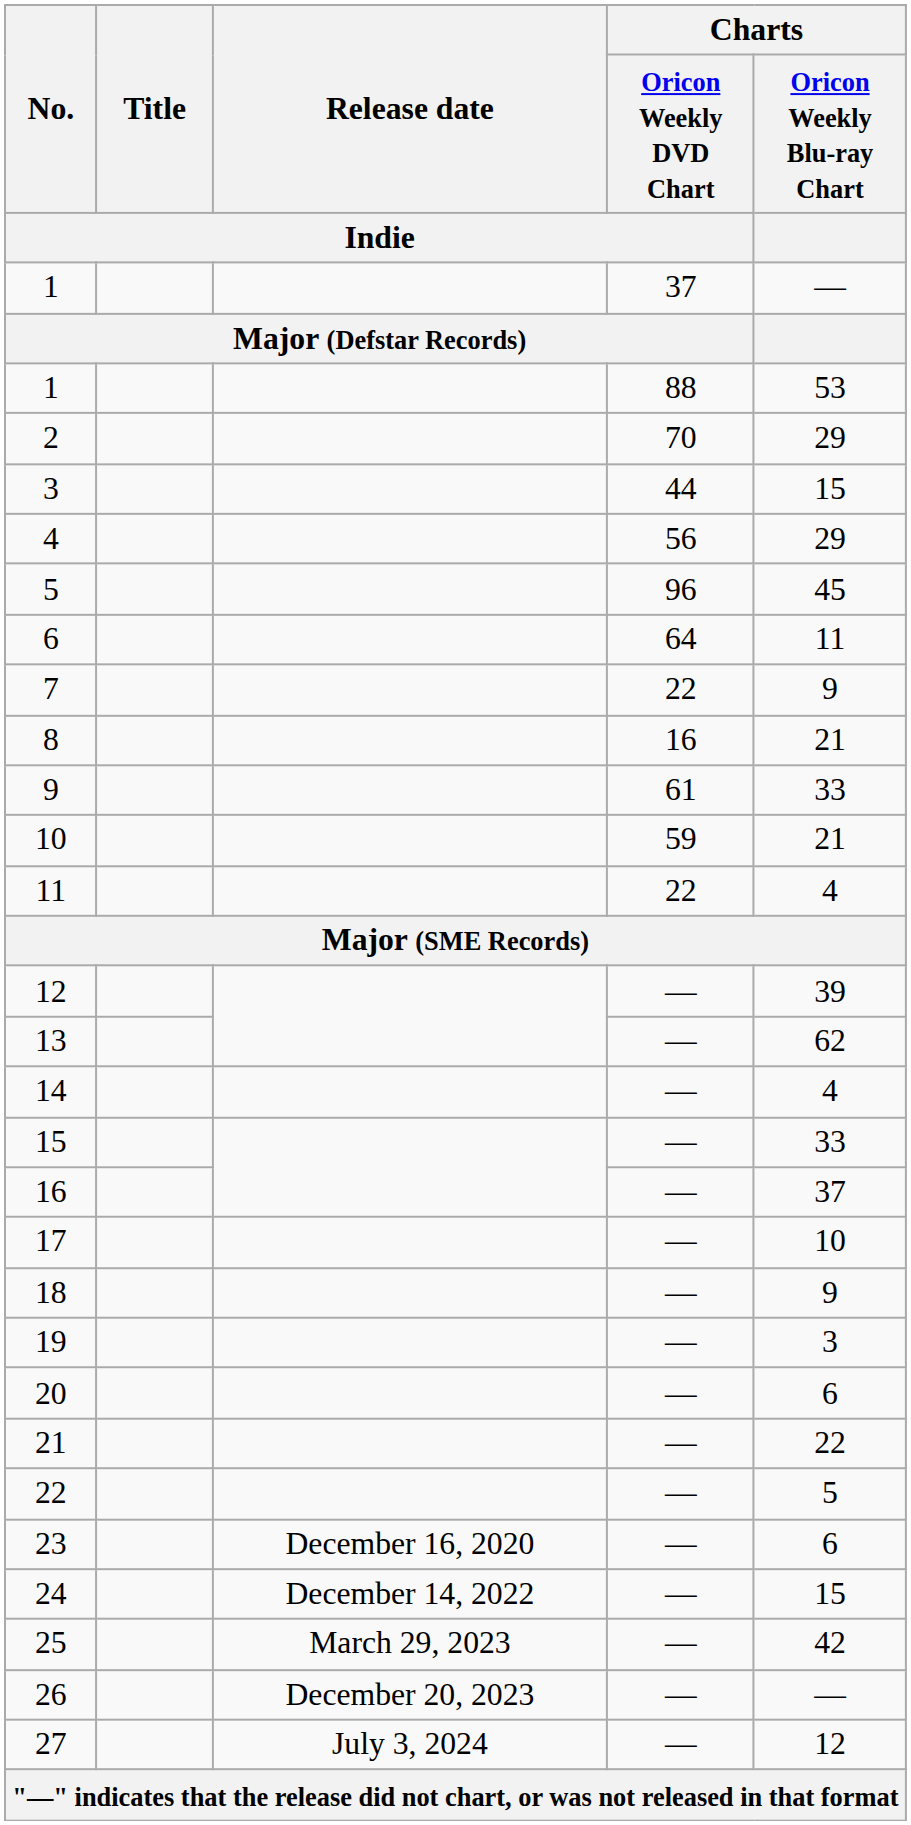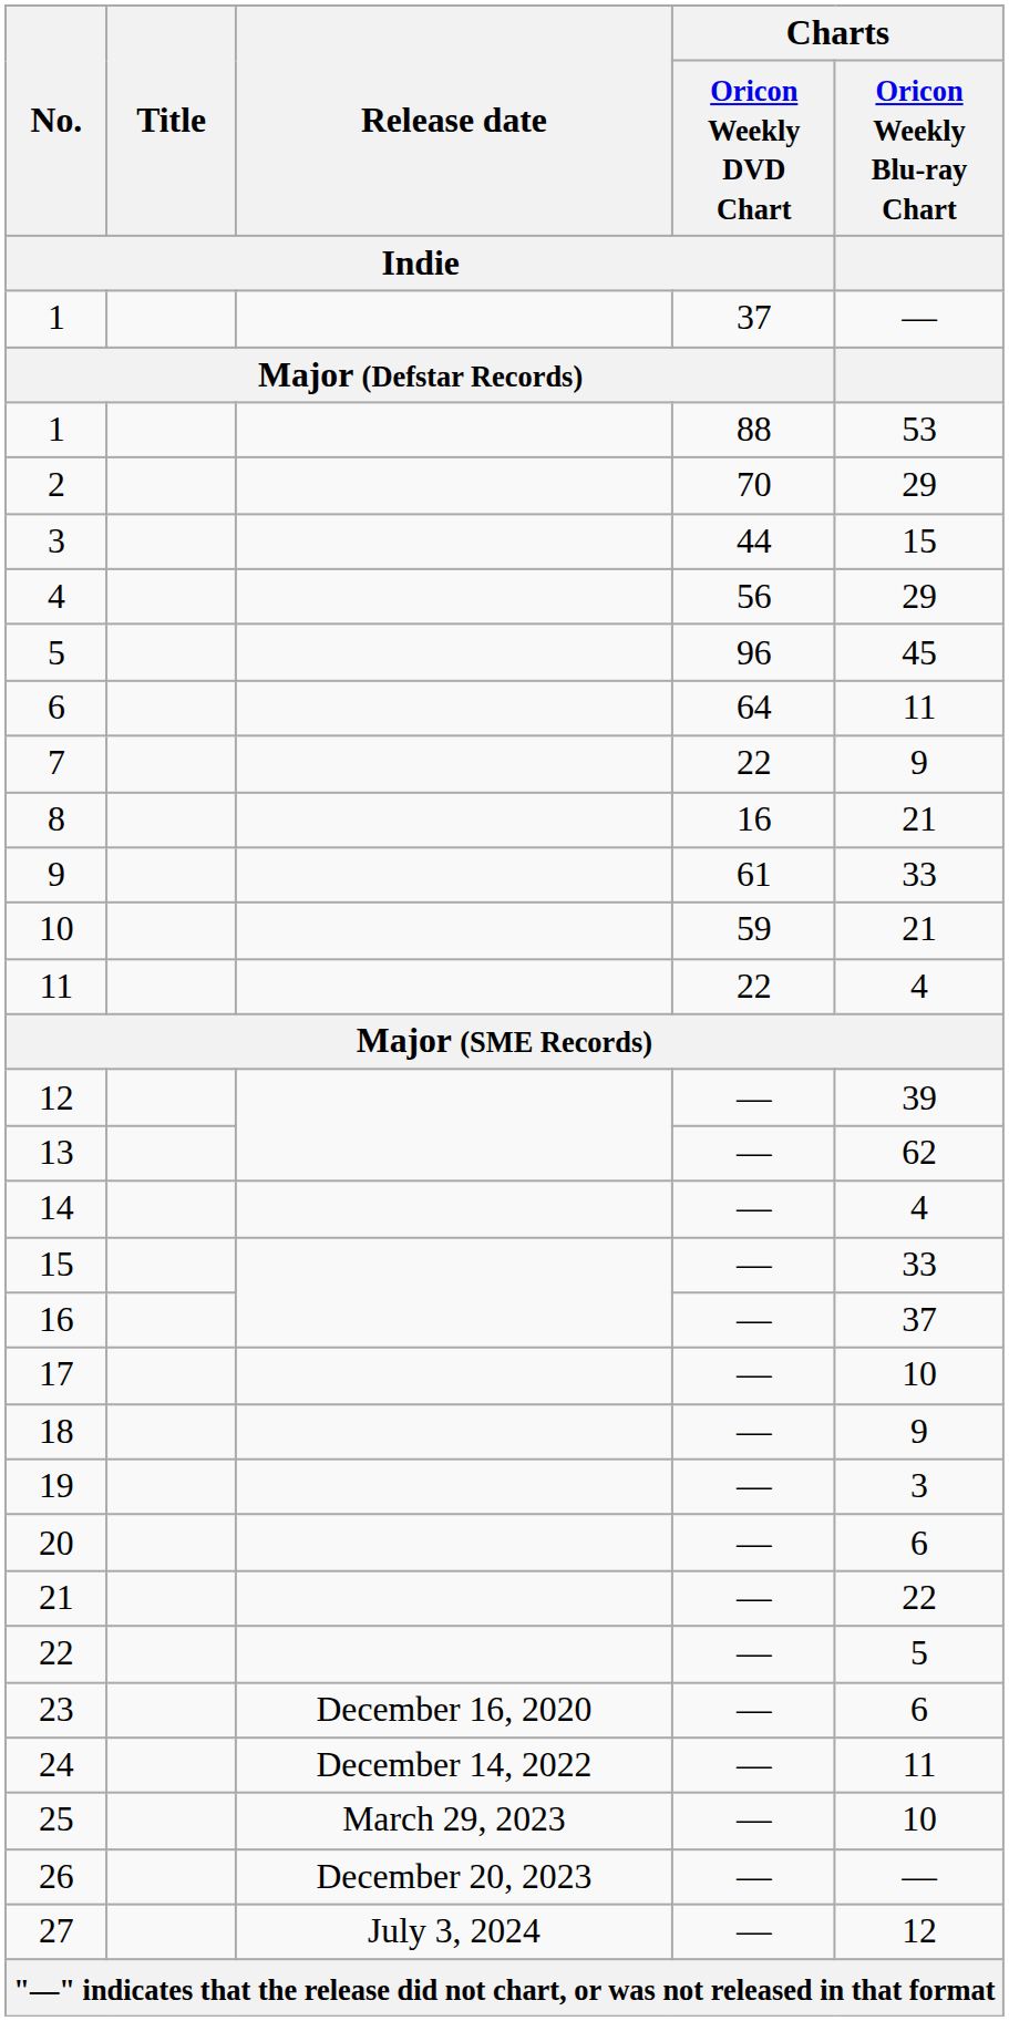 <table class="wikitable" style="text-align:center;">
 <tr>
 <th rowspan="2">No.</th>
 <th rowspan="2">Title</th>
 <th rowspan="2">Release date</th>
 <th colspan="2">Charts</th>
 </tr>
 <tr>
 <th><small><a href='#'>Oricon</a><br>Weekly<br>DVD<br>Chart</small><br></th>
 <th><small><a href='#'>Oricon</a><br>Weekly<br>Blu-ray<br>Chart</small><br></th>
 </tr>
 <tr>
 <th colspan="4">Indie</th>
 <th></th>
 </tr>
 <tr>
 <td>1</td>
 <td></td>
 <td></td>
 <td>37</td>
 <td>—</td>
 </tr>
 <tr>
 <th colspan="4">Major <small>(Defstar Records)</small></th>
 <th></th>
 </tr>
 <tr>
 <td>1</td>
 <td></td>
 <td></td>
 <td>88</td>
 <td>53</td>
 </tr>
 <tr>
 <td>2</td>
 <td></td>
 <td></td>
 <td>70</td>
 <td>29</td>
 </tr>
 <tr>
 <td>3</td>
 <td></td>
 <td></td>
 <td>44</td>
 <td>15</td>
 </tr>
 <tr>
 <td>4</td>
 <td></td>
 <td></td>
 <td>56</td>
 <td>29</td>
 </tr>
 <tr>
 <td>5</td>
 <td></td>
 <td></td>
 <td>96</td>
 <td>45</td>
 </tr>
 <tr>
 <td>6</td>
 <td></td>
 <td></td>
 <td>64</td>
 <td>11</td>
 </tr>
 <tr>
 <td>7</td>
 <td></td>
 <td></td>
 <td>22</td>
 <td>9</td>
 </tr>
 <tr>
 <td>8</td>
 <td></td>
 <td></td>
 <td>16</td>
 <td>21</td>
 </tr>
 <tr>
 <td>9</td>
 <td></td>
 <td></td>
 <td>61</td>
 <td>33</td>
 </tr>
 <tr>
 <td>10</td>
 <td></td>
 <td></td>
 <td>59</td>
 <td>21</td>
 </tr>
 <tr>
 <td>11</td>
 <td></td>
 <td></td>
 <td>22</td>
 <td>4</td>
 </tr>
 <tr>
 <th colspan="5">Major <small>(SME Records)</small></th>
 </tr>
 <tr>
 <td>12</td>
 <td></td>
 <td rowspan="2"></td>
 <td>—</td>
 <td>39</td>
 </tr>
 <tr>
 <td>13</td>
 <td></td>
 <td>—</td>
 <td>62</td>
 </tr>
 <tr>
 <td>14</td>
 <td></td>
 <td></td>
 <td>—</td>
 <td>4</td>
 </tr>
 <tr>
 <td>15</td>
 <td></td>
 <td rowspan="2"></td>
 <td>—</td>
 <td>33</td>
 </tr>
 <tr>
 <td>16</td>
 <td></td>
 <td>—</td>
 <td>37</td>
 </tr>
 <tr>
 <td>17</td>
 <td></td>
 <td></td>
 <td>—</td>
 <td>10</td>
 </tr>
 <tr>
 <td>18</td>
 <td></td>
 <td></td>
 <td>—</td>
 <td>9</td>
 </tr>
 <tr>
 <td>19</td>
 <td></td>
 <td></td>
 <td>—</td>
 <td>3</td>
 </tr>
 <tr>
 <td>20</td>
 <td></td>
 <td></td>
 <td>—</td>
 <td>6</td>
 </tr>
 <tr>
 <td>21</td>
 <td></td>
 <td></td>
 <td>—</td>
 <td>22</td>
 </tr>
 <tr>
 <td>22</td>
 <td></td>
 <td></td>
 <td>—</td>
 <td>5</td>
 </tr>
 <tr>
 <td>23</td>
 <td></td>
 <td>December 16, 2020</td>
 <td>—</td>
 <td>6</td>
 </tr>
 <tr>
 <td>24</td>
 <td></td>
 <td>December 14, 2022</td>
 <td>—</td>
-<td>15</td>
+<td>11</td>
 </tr>
 <tr>
 <td>25</td>
 <td></td>
 <td>March 29, 2023</td>
 <td>—</td>
-<td>42</td>
+<td>10</td>
 </tr>
 <tr>
 <td>26</td>
 <td></td>
 <td>December 20, 2023</td>
 <td>—</td>
 <td>—</td>
 </tr>
 <tr>
 <td>27</td>
 <td></td>
 <td>July 3, 2024</td>
 <td>—</td>
 <td>12</td>
 </tr>
 <tr>
 <th colspan="5"><small>"—" indicates that the release did not chart, or was not released in that format</small></th>
 </tr>
 </table>
